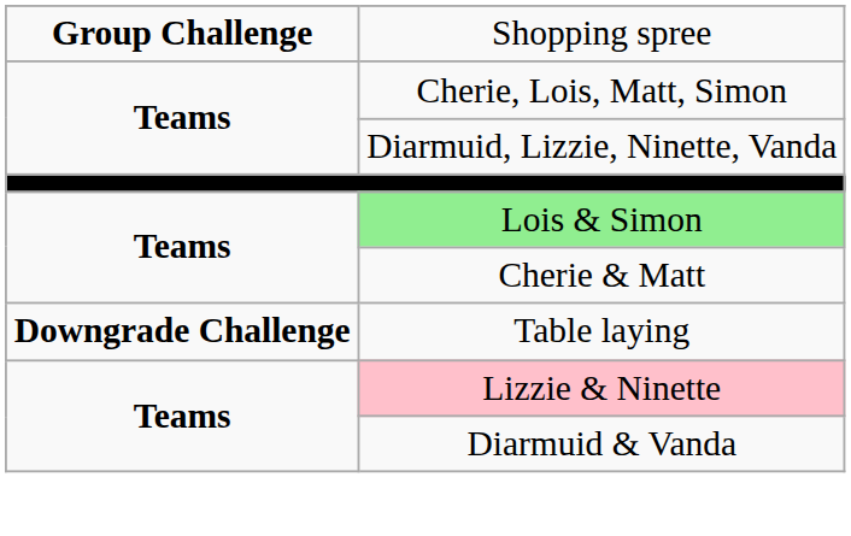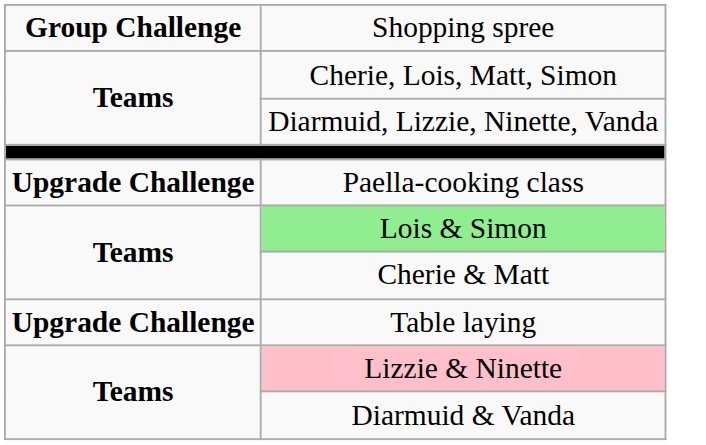 <table class="wikitable" style="text-align:center;">
 <tr>
 <td><strong>Group Challenge</strong></td>
 <td>Shopping spree</td>
 </tr>
 <tr>
 <td rowspan="2"><strong>Teams</strong></td>
 <td>Cherie, Lois, Matt, Simon</td>
 </tr>
 <tr>
 <td>Diarmuid, Lizzie, Ninette, Vanda</td>
 </tr>
 <tr>
 <td colspan="2" style="background:black;"></td>
 </tr>
 <tr>
+<td><strong>Upgrade Challenge</strong></td>
+<td>Paella-cooking class</td>
+</tr>
+<tr>
 <td rowspan="2"><strong>Teams</strong></td>
 <td style="background:lightgreen;">Lois & Simon</td>
 </tr>
 <tr>
 <td>Cherie & Matt</td>
 </tr>
 <tr>
-<td><strong>Downgrade Challenge</strong></td>
+<td><strong>Upgrade Challenge</strong></td>
 <td>Table laying</td>
 </tr>
 <tr>
 <td rowspan="2"><strong>Teams</strong></td>
 <td style="background:pink;">Lizzie & Ninette</td>
 </tr>
 <tr>
 <td>Diarmuid & Vanda</td>
 </tr>
 </table>
